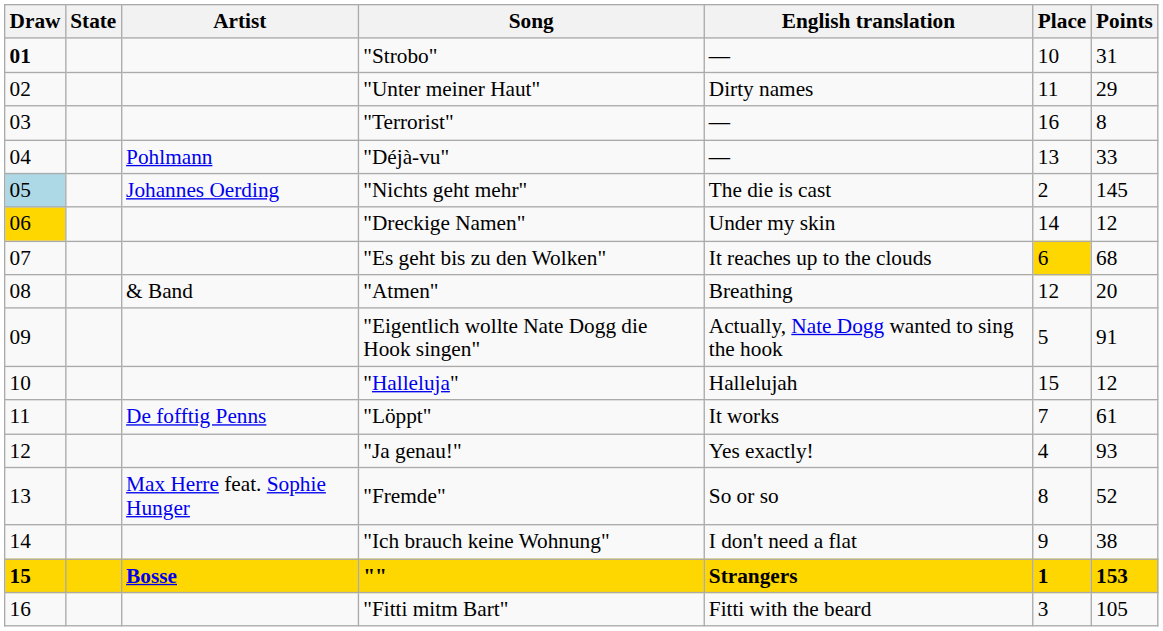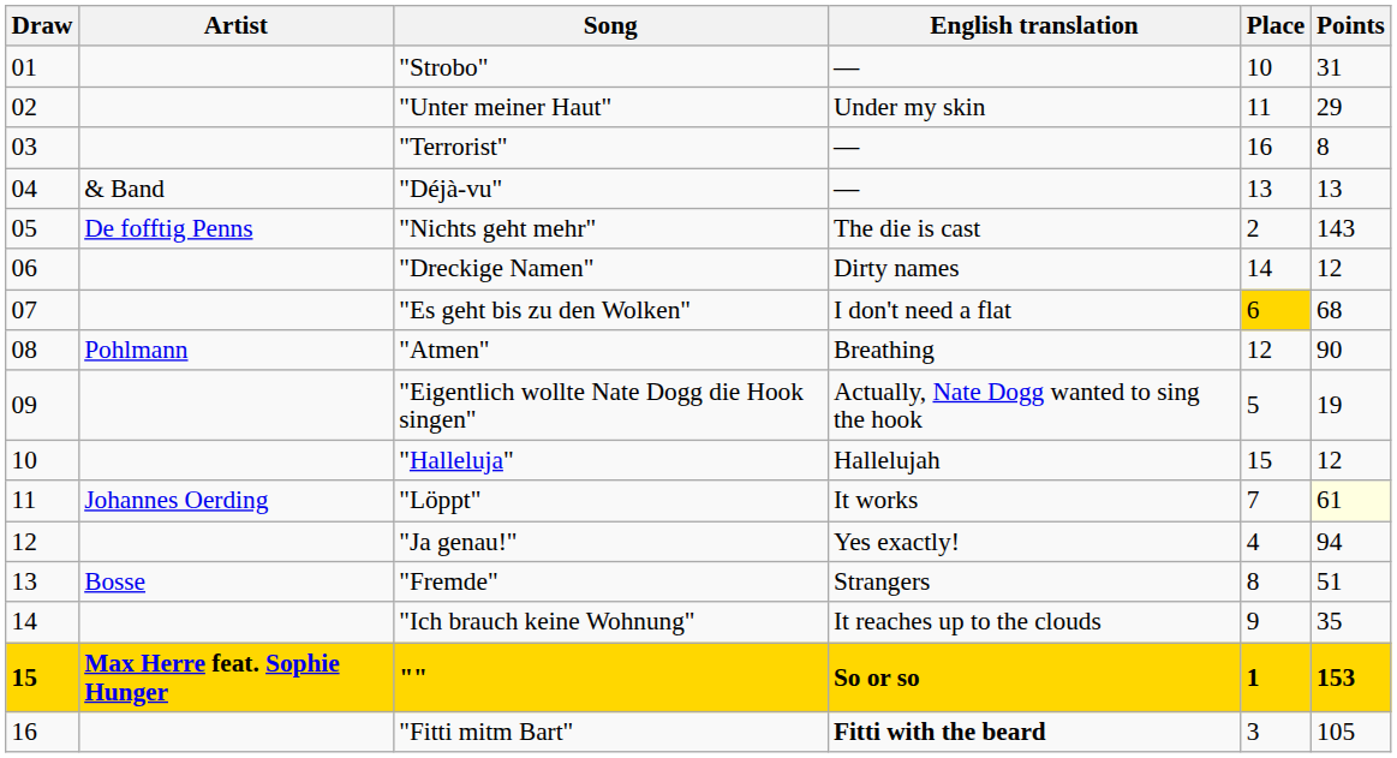 <table class="sortable wikitable">
 <tr>
 <th>Draw</th>
-<th>State</th>
 <th>Artist</th>
 <th>Song</th>
 <th>English translation</th>
 <th>Place</th>
 <th>Points</th>
 </tr>
 <tr>
-<td><strong>01</strong></td>
-<td></td>
+<td>01</td>
 <td></td>
 <td>"Strobo"</td>
 <td>—</td>
 <td>10</td>
 <td>31</td>
 </tr>
 <tr>
 <td>02</td>
 <td></td>
-<td></td>
 <td>"Unter meiner Haut"</td>
-<td>Dirty names</td>
+<td>Under my skin</td>
 <td>11</td>
 <td>29</td>
 </tr>
 <tr>
 <td>03</td>
-<td></td>
 <td></td>
 <td>"Terrorist"</td>
 <td>—</td>
 <td>16</td>
 <td>8</td>
 </tr>
 <tr>
 <td>04</td>
-<td></td>
-<td><a href='#'>Pohlmann</a></td>
+<td> & Band</td>
 <td>"Déjà-vu"</td>
 <td>—</td>
 <td>13</td>
-<td>33</td>
+<td>13</td>
 </tr>
 <tr>
-<td style="background: lightblue;">05</td>
-<td></td>
-<td><a href='#'>Johannes Oerding</a></td>
+<td>05</td>
+<td><a href='#'>De fofftig Penns</a></td>
 <td>"Nichts geht mehr"</td>
 <td>The die is cast</td>
 <td>2</td>
-<td>145</td>
+<td>143</td>
 </tr>
 <tr>
-<td style="background: gold;">06</td>
-<td></td>
+<td>06</td>
 <td></td>
 <td>"Dreckige Namen"</td>
-<td>Under my skin</td>
+<td>Dirty names</td>
 <td>14</td>
 <td>12</td>
 </tr>
 <tr>
 <td>07</td>
 <td></td>
-<td></td>
 <td>"Es geht bis zu den Wolken"</td>
-<td>It reaches up to the clouds</td>
+<td>I don't need a flat</td>
 <td style="background: gold;">6</td>
 <td>68</td>
 </tr>
 <tr>
 <td>08</td>
-<td></td>
-<td> & Band</td>
+<td><a href='#'>Pohlmann</a></td>
 <td>"Atmen"</td>
 <td>Breathing</td>
 <td>12</td>
-<td>20</td>
+<td>90</td>
 </tr>
 <tr>
 <td>09</td>
 <td></td>
-<td></td>
 <td>"Eigentlich wollte Nate Dogg die Hook singen"</td>
 <td>Actually, <a href='#'>Nate Dogg</a> wanted to sing the hook</td>
 <td>5</td>
-<td>91</td>
+<td>19</td>
 </tr>
 <tr>
 <td>10</td>
-<td></td>
 <td></td>
 <td>"<a href='#'>Halleluja</a>"</td>
 <td>Hallelujah</td>
 <td>15</td>
 <td>12</td>
 </tr>
 <tr>
 <td>11</td>
-<td></td>
-<td><a href='#'>De fofftig Penns</a></td>
+<td><a href='#'>Johannes Oerding</a></td>
 <td>"Löppt"</td>
 <td>It works</td>
 <td>7</td>
-<td>61</td>
+<td style="background: lightyellow;">61</td>
 </tr>
 <tr>
 <td>12</td>
 <td></td>
-<td></td>
 <td>"Ja genau!"</td>
 <td>Yes exactly!</td>
 <td>4</td>
-<td>93</td>
+<td>94</td>
 </tr>
 <tr>
 <td>13</td>
-<td></td>
-<td><a href='#'>Max Herre</a> feat. <a href='#'>Sophie Hunger</a></td>
+<td><a href='#'>Bosse</a></td>
 <td>"Fremde"</td>
-<td>So or so</td>
+<td>Strangers</td>
 <td>8</td>
-<td>52</td>
+<td>51</td>
 </tr>
 <tr>
 <td>14</td>
 <td></td>
-<td></td>
 <td>"Ich brauch keine Wohnung"</td>
-<td>I don't need a flat</td>
+<td>It reaches up to the clouds</td>
 <td>9</td>
-<td>38</td>
+<td>35</td>
 </tr>
 <tr style="font-weight: bold; background: gold;">
 <td>15</td>
-<td></td>
-<td><a href='#'>Bosse</a></td>
+<td><a href='#'>Max Herre</a> feat. <a href='#'>Sophie Hunger</a></td>
 <td>""</td>
-<td>Strangers</td>
+<td>So or so</td>
 <td>1</td>
 <td>153</td>
 </tr>
 <tr>
 <td>16</td>
 <td></td>
-<td></td>
 <td>"Fitti mitm Bart"</td>
-<td>Fitti with the beard</td>
+<td><strong>Fitti with the beard</strong></td>
 <td>3</td>
 <td>105</td>
 </tr>
 </table>
